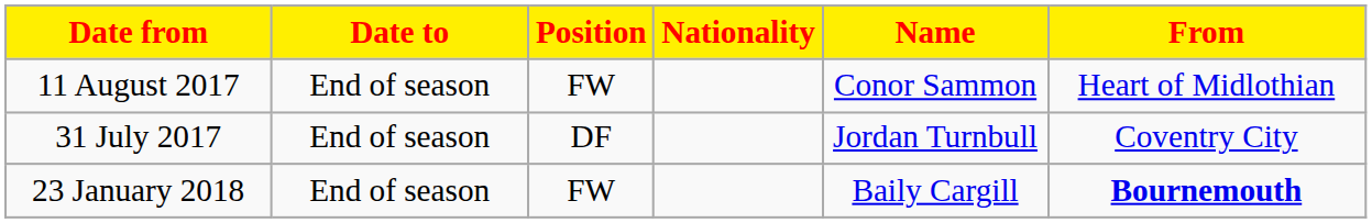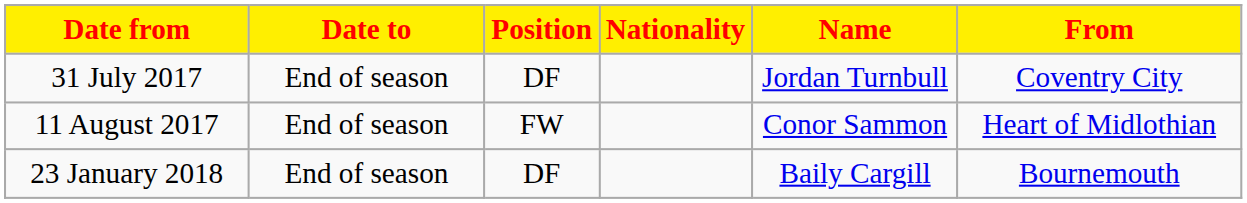 <table class="wikitable"  style="text-align:center; font-size:90%; ">
 <tr>
 <th style="background:#FFEF00; color:red; width:200px;">Date from</th>
 <th style="background:#FFEF00; color:red; width:200px;">Date to</th>
 <th style="background:#FFEF00; color:red; width:45px;">Position</th>
 <th style="background:#FFEF00; color:red; width:45px;">Nationality</th>
 <th style="background:#FFEF00; color:red; width:150px;">Name</th>
 <th style="background:#FFEF00; color:red; width:200px;">From</th>
 </tr>
 <tr>
+<td>31 July 2017</td>
+<td>End of season</td>
+<td>DF</td>
+<td></td>
+<td><a href='#'>Jordan Turnbull</a></td>
+<td><a href='#'>Coventry City</a></td>
+</tr>
+<tr>
 <td>11 August 2017</td>
 <td>End of season</td>
 <td>FW</td>
 <td></td>
 <td><a href='#'>Conor Sammon</a></td>
 <td><a href='#'>Heart of Midlothian</a></td>
 </tr>
 <tr>
-<td>31 July 2017</td>
+<td>23 January 2018</td>
 <td>End of season</td>
 <td>DF</td>
 <td></td>
-<td><a href='#'>Jordan Turnbull</a></td>
-<td><a href='#'>Coventry City</a></td>
-</tr>
-<tr>
-<td>23 January 2018</td>
-<td>End of season</td>
-<td>FW</td>
-<td></td>
 <td><a href='#'>Baily Cargill</a></td>
-<td><strong><a href='#'>Bournemouth</a></strong></td>
+<td><a href='#'>Bournemouth</a></td>
 </tr>
 </table>
